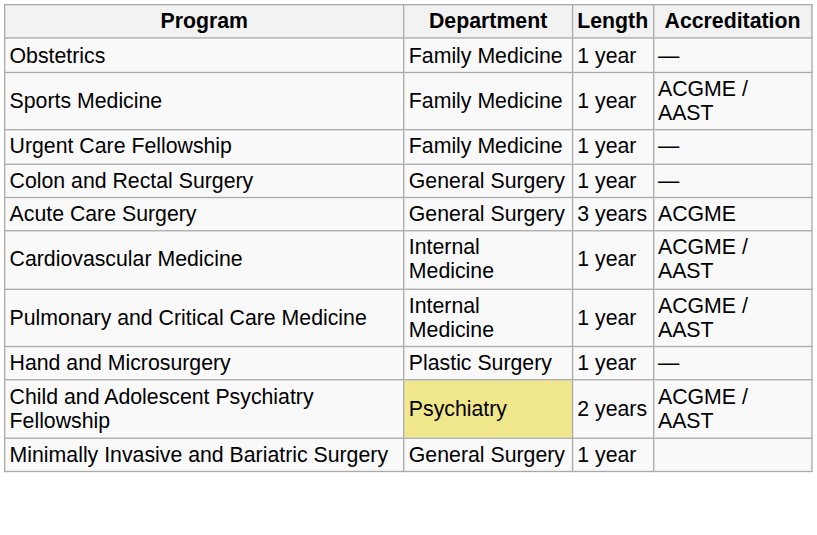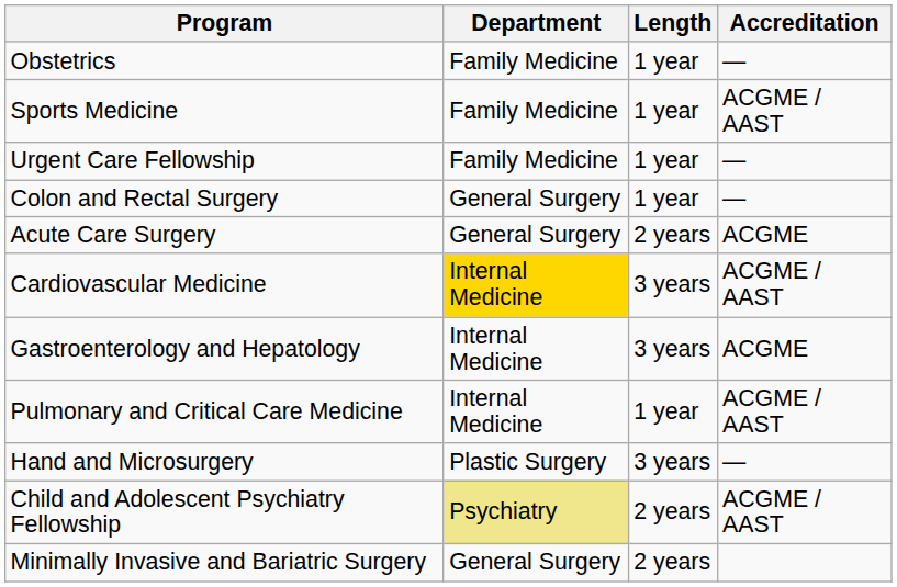 <table class="sortable wikitable">
 <tr>
 <th>Program</th>
 <th>Department</th>
 <th>Length</th>
 <th>Accreditation</th>
 </tr>
 <tr>
 <td>Obstetrics</td>
 <td>Family Medicine</td>
 <td>1 year</td>
 <td>—</td>
 </tr>
 <tr>
 <td>Sports Medicine</td>
 <td>Family Medicine</td>
 <td>1 year</td>
 <td>ACGME / AAST</td>
 </tr>
 <tr>
 <td>Urgent Care Fellowship</td>
 <td>Family Medicine</td>
 <td>1 year</td>
 <td>—</td>
 </tr>
 <tr>
 <td>Colon and Rectal Surgery</td>
 <td>General Surgery</td>
 <td>1 year</td>
 <td>—</td>
 </tr>
 <tr>
 <td>Acute Care Surgery</td>
 <td>General Surgery</td>
-<td>3 years</td>
+<td>2 years</td>
 <td>ACGME</td>
 </tr>
 <tr>
 <td>Cardiovascular Medicine</td>
+<td style="background: gold;">Internal Medicine</td>
+<td>3 years</td>
+<td>ACGME / AAST</td>
+</tr>
+<tr>
+<td>Gastroenterology and Hepatology</td>
 <td>Internal Medicine</td>
-<td>1 year</td>
-<td>ACGME / AAST</td>
+<td>3 years</td>
+<td>ACGME</td>
 </tr>
 <tr>
 <td>Pulmonary and Critical Care Medicine</td>
 <td>Internal Medicine</td>
 <td>1 year</td>
 <td>ACGME / AAST</td>
 </tr>
 <tr>
 <td>Hand and Microsurgery</td>
 <td>Plastic Surgery</td>
-<td>1 year</td>
+<td>3 years</td>
 <td>—</td>
 </tr>
 <tr>
 <td>Child and Adolescent Psychiatry Fellowship</td>
 <td style="background: khaki;">Psychiatry</td>
 <td>2 years</td>
 <td>ACGME / AAST</td>
 </tr>
 <tr>
 <td>Minimally Invasive and Bariatric Surgery</td>
 <td>General Surgery</td>
-<td>1 year</td>
+<td>2 years</td>
 <td></td>
 </tr>
 </table>
